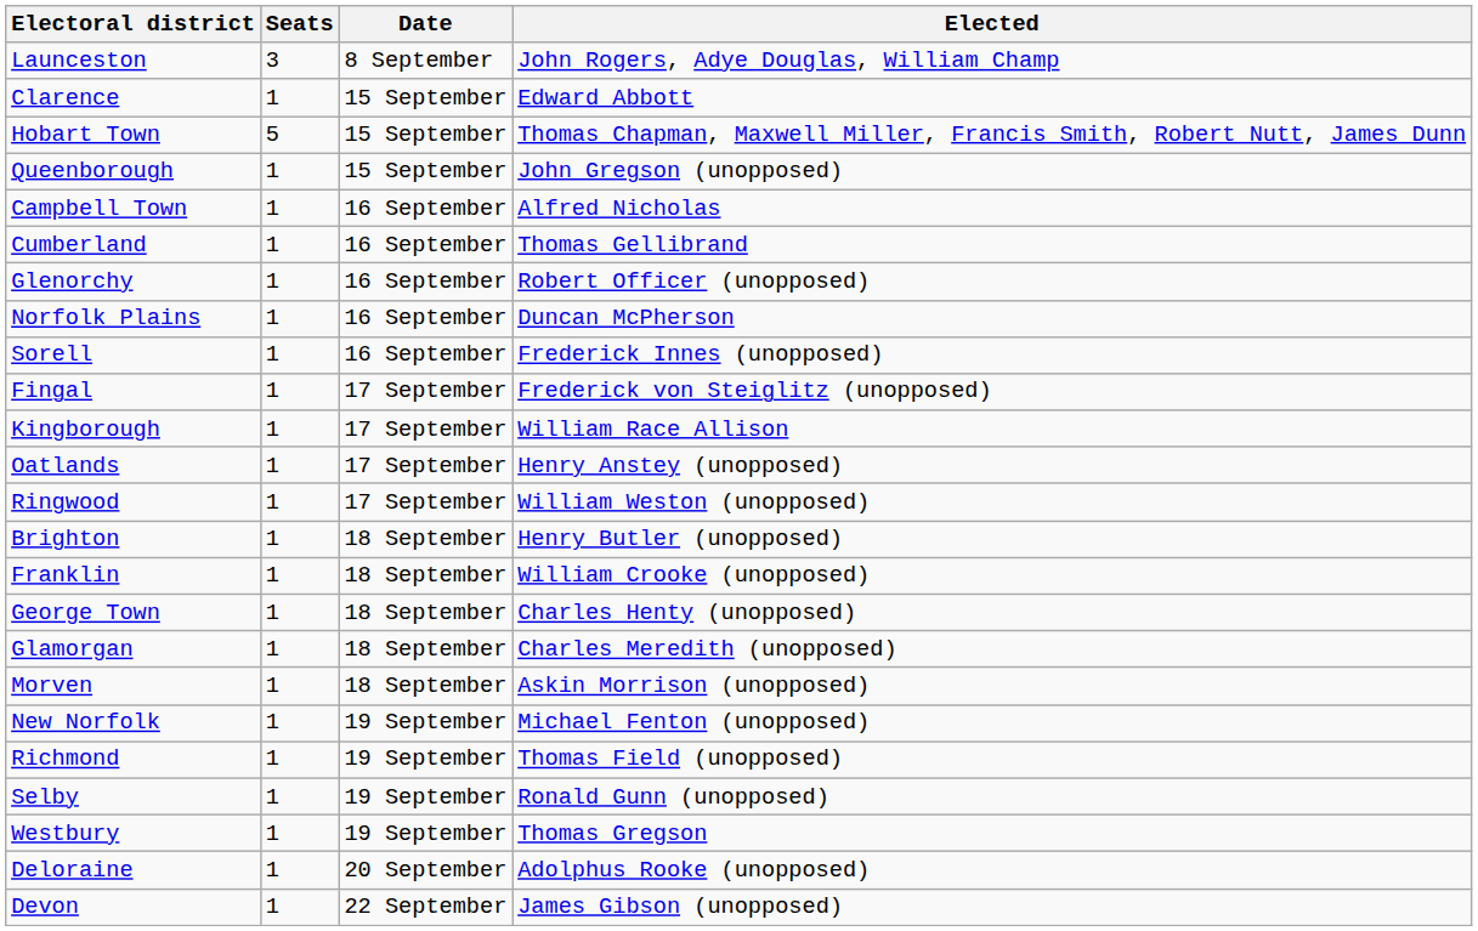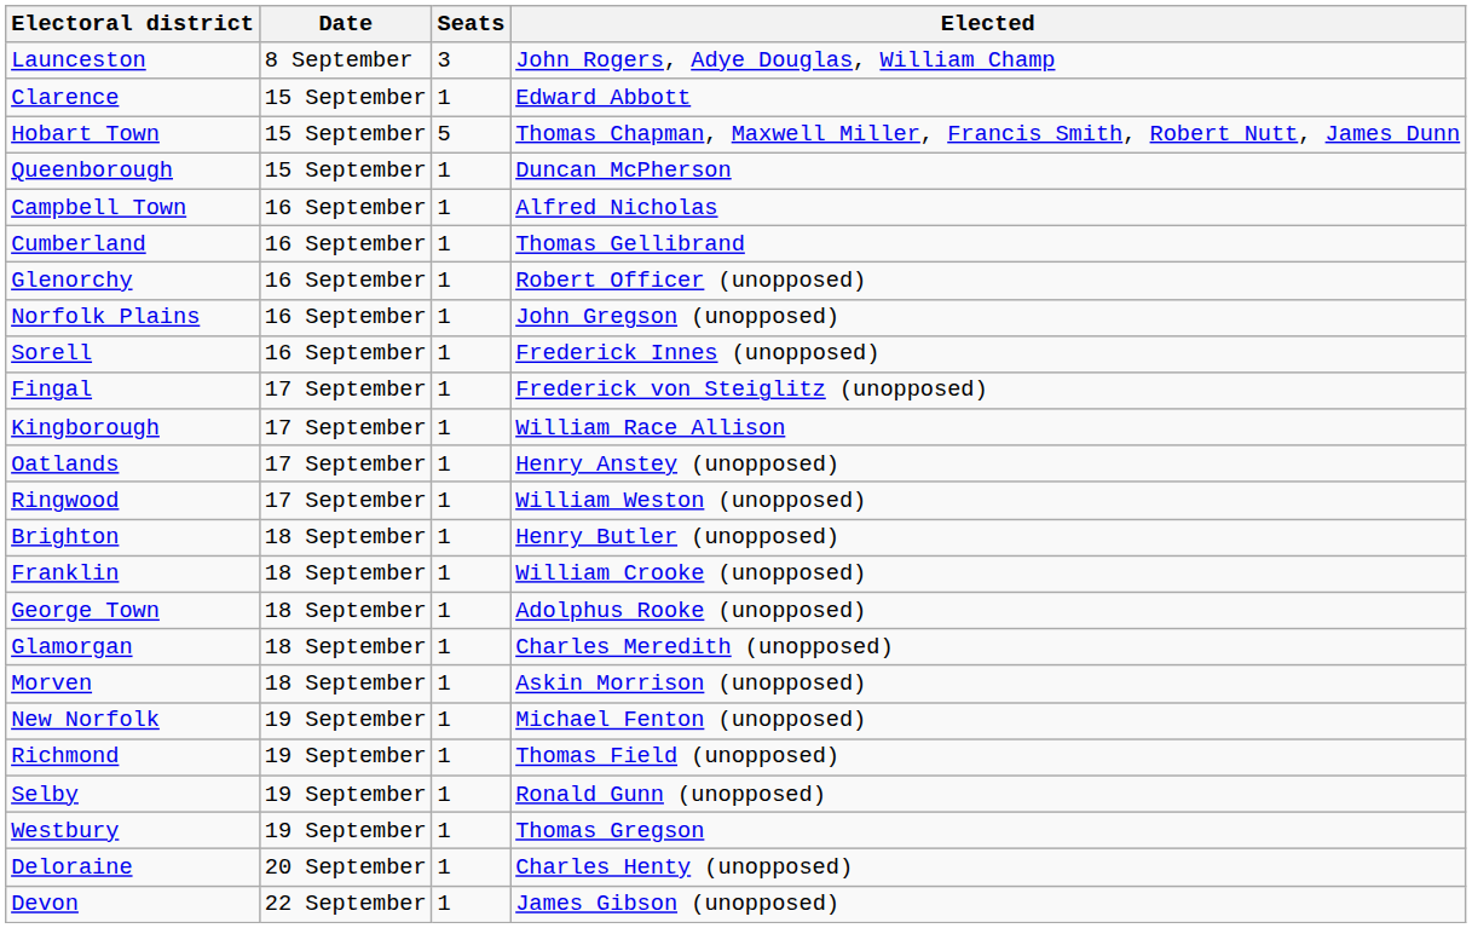 <table class="wikitable">
 <tr>
 <th><strong>Electoral district</strong></th>
+<th><strong>Date</strong></th>
 <th><strong>Seats</strong></th>
-<th><strong>Date</strong></th>
 <th><strong>Elected</strong></th>
 </tr>
 <tr>
 <td><a href='#'>Launceston</a></td>
+<td>8 September</td>
 <td>3</td>
-<td>8 September</td>
 <td><a href='#'>John Rogers</a>, <a href='#'>Adye Douglas</a>, <a href='#'>William Champ</a></td>
 </tr>
 <tr>
 <td><a href='#'>Clarence</a></td>
+<td>15 September</td>
 <td>1</td>
-<td>15 September</td>
 <td><a href='#'>Edward Abbott</a></td>
 </tr>
 <tr>
 <td><a href='#'>Hobart Town</a></td>
+<td>15 September</td>
 <td>5</td>
-<td>15 September</td>
 <td><a href='#'>Thomas Chapman</a>, <a href='#'>Maxwell Miller</a>, <a href='#'>Francis Smith</a>, <a href='#'>Robert Nutt</a>, <a href='#'>James Dunn</a></td>
 </tr>
 <tr>
 <td><a href='#'>Queenborough</a></td>
+<td>15 September</td>
 <td>1</td>
-<td>15 September</td>
-<td><a href='#'>John Gregson</a> (unopposed)</td>
+<td><a href='#'>Duncan McPherson</a></td>
 </tr>
 <tr>
 <td><a href='#'>Campbell Town</a></td>
+<td>16 September</td>
 <td>1</td>
-<td>16 September</td>
 <td><a href='#'>Alfred Nicholas</a></td>
 </tr>
 <tr>
 <td><a href='#'>Cumberland</a></td>
+<td>16 September</td>
 <td>1</td>
-<td>16 September</td>
 <td><a href='#'>Thomas Gellibrand</a></td>
 </tr>
 <tr>
 <td><a href='#'>Glenorchy</a></td>
+<td>16 September</td>
 <td>1</td>
-<td>16 September</td>
 <td><a href='#'>Robert Officer</a> (unopposed)</td>
 </tr>
 <tr>
 <td><a href='#'>Norfolk Plains</a></td>
+<td>16 September</td>
 <td>1</td>
-<td>16 September</td>
-<td><a href='#'>Duncan McPherson</a></td>
+<td><a href='#'>John Gregson</a> (unopposed)</td>
 </tr>
 <tr>
 <td><a href='#'>Sorell</a></td>
+<td>16 September</td>
 <td>1</td>
-<td>16 September</td>
 <td><a href='#'>Frederick Innes</a> (unopposed)</td>
 </tr>
 <tr>
 <td><a href='#'>Fingal</a></td>
+<td>17 September</td>
 <td>1</td>
-<td>17 September</td>
 <td><a href='#'>Frederick von Steiglitz</a> (unopposed)</td>
 </tr>
 <tr>
 <td><a href='#'>Kingborough</a></td>
+<td>17 September</td>
 <td>1</td>
-<td>17 September</td>
 <td><a href='#'>William Race Allison</a></td>
 </tr>
 <tr>
 <td><a href='#'>Oatlands</a></td>
+<td>17 September</td>
 <td>1</td>
-<td>17 September</td>
 <td><a href='#'>Henry Anstey</a> (unopposed)</td>
 </tr>
 <tr>
 <td><a href='#'>Ringwood</a></td>
+<td>17 September</td>
 <td>1</td>
-<td>17 September</td>
 <td><a href='#'>William Weston</a> (unopposed)</td>
 </tr>
 <tr>
 <td><a href='#'>Brighton</a></td>
+<td>18 September</td>
 <td>1</td>
-<td>18 September</td>
 <td><a href='#'>Henry Butler</a> (unopposed)</td>
 </tr>
 <tr>
 <td><a href='#'>Franklin</a></td>
+<td>18 September</td>
 <td>1</td>
-<td>18 September</td>
 <td><a href='#'>William Crooke</a> (unopposed)</td>
 </tr>
 <tr>
 <td><a href='#'>George Town</a></td>
+<td>18 September</td>
 <td>1</td>
-<td>18 September</td>
-<td><a href='#'>Charles Henty</a> (unopposed)</td>
+<td><a href='#'>Adolphus Rooke</a> (unopposed)</td>
 </tr>
 <tr>
 <td><a href='#'>Glamorgan</a></td>
+<td>18 September</td>
 <td>1</td>
-<td>18 September</td>
 <td><a href='#'>Charles Meredith</a> (unopposed)</td>
 </tr>
 <tr>
 <td><a href='#'>Morven</a></td>
+<td>18 September</td>
 <td>1</td>
-<td>18 September</td>
 <td><a href='#'>Askin Morrison</a> (unopposed)</td>
 </tr>
 <tr>
 <td><a href='#'>New Norfolk</a></td>
+<td>19 September</td>
 <td>1</td>
-<td>19 September</td>
 <td><a href='#'>Michael Fenton</a> (unopposed)</td>
 </tr>
 <tr>
 <td><a href='#'>Richmond</a></td>
+<td>19 September</td>
 <td>1</td>
-<td>19 September</td>
 <td><a href='#'>Thomas Field</a> (unopposed)</td>
 </tr>
 <tr>
 <td><a href='#'>Selby</a></td>
+<td>19 September</td>
 <td>1</td>
-<td>19 September</td>
 <td><a href='#'>Ronald Gunn</a> (unopposed)</td>
 </tr>
 <tr>
 <td><a href='#'>Westbury</a></td>
+<td>19 September</td>
 <td>1</td>
-<td>19 September</td>
 <td><a href='#'>Thomas Gregson</a></td>
 </tr>
 <tr>
 <td><a href='#'>Deloraine</a></td>
+<td>20 September</td>
 <td>1</td>
-<td>20 September</td>
-<td><a href='#'>Adolphus Rooke</a> (unopposed)</td>
+<td><a href='#'>Charles Henty</a> (unopposed)</td>
 </tr>
 <tr>
 <td><a href='#'>Devon</a></td>
+<td>22 September</td>
 <td>1</td>
-<td>22 September</td>
 <td><a href='#'>James Gibson</a> (unopposed)</td>
 </tr>
 </table>
